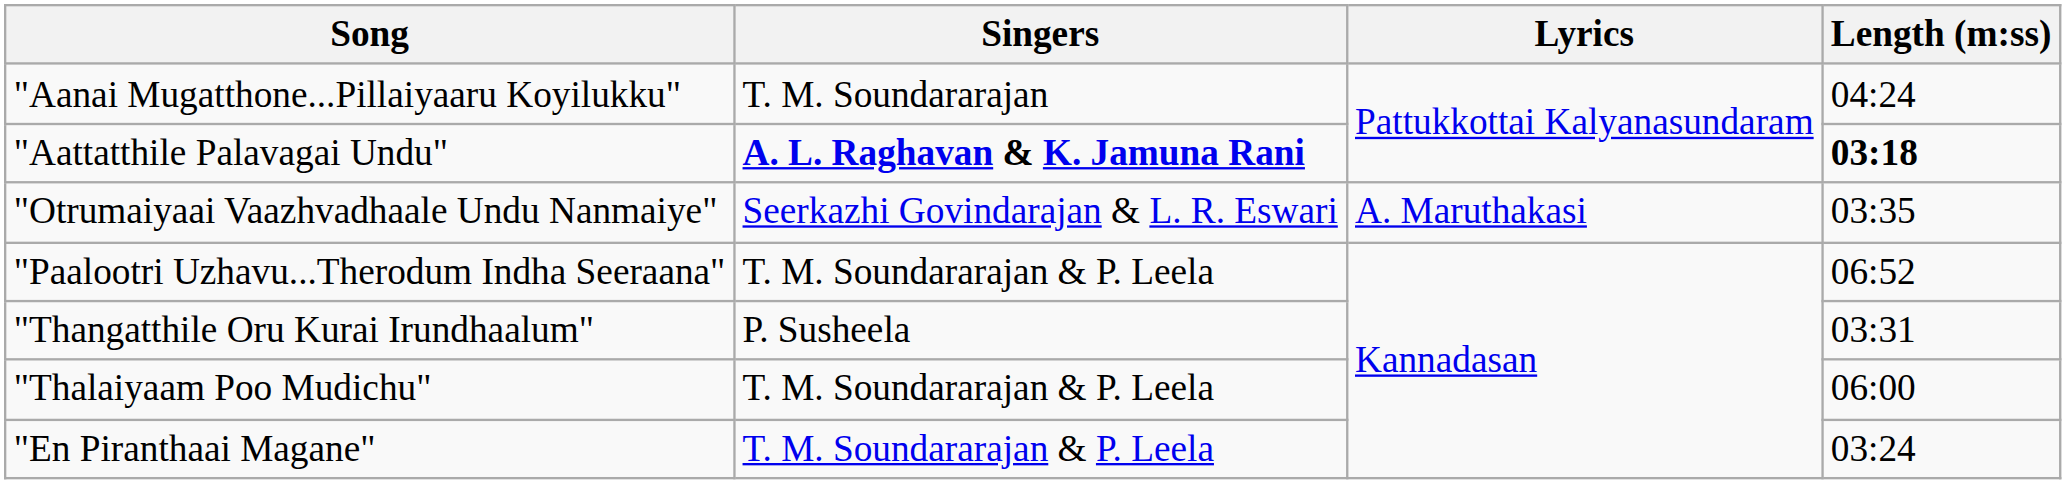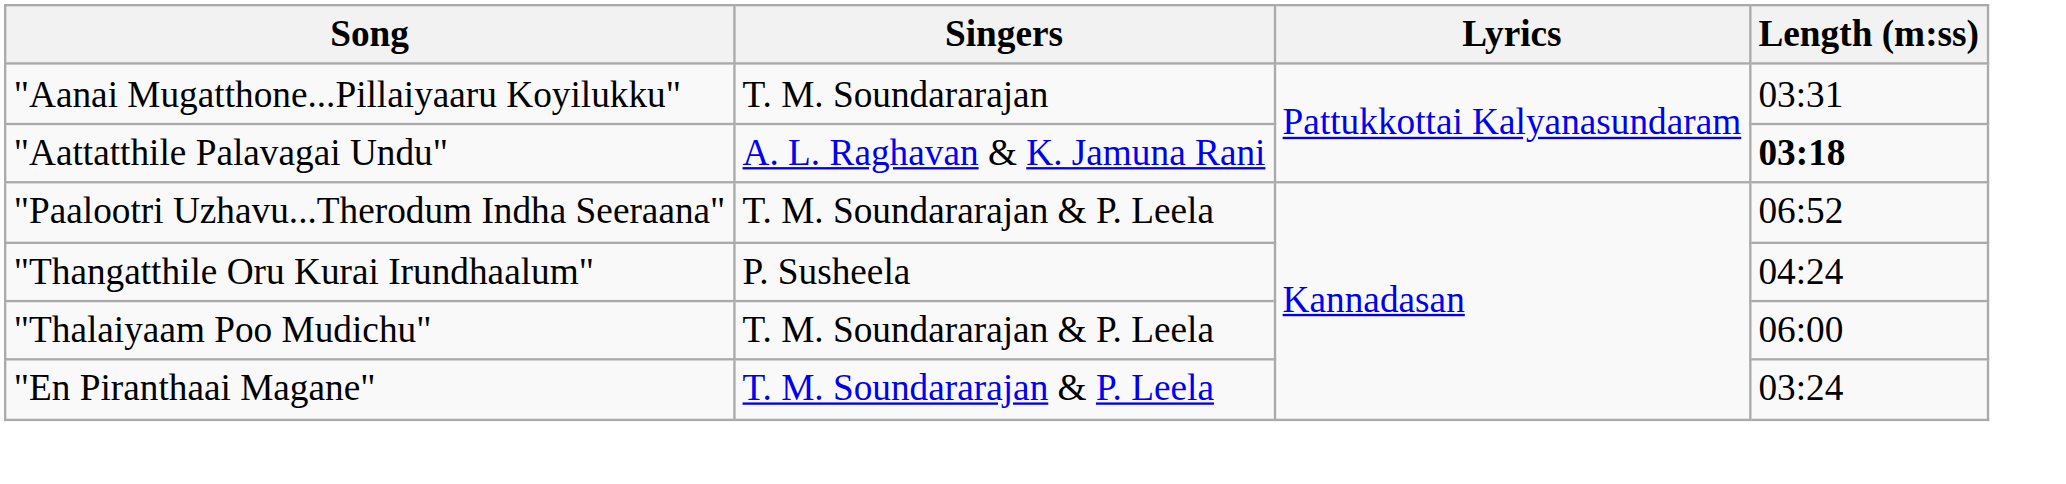 <table class="wikitable">
 <tr>
 <th>Song</th>
 <th>Singers</th>
 <th>Lyrics</th>
 <th>Length (m:ss)</th>
 </tr>
 <tr>
 <td>"Aanai Mugatthone...Pillaiyaaru Koyilukku"</td>
 <td>T. M. Soundararajan</td>
 <td rowspan=2><a href='#'>Pattukkottai Kalyanasundaram</a></td>
-<td>04:24</td>
+<td>03:31</td>
 </tr>
 <tr>
 <td>"Aattatthile Palavagai Undu"</td>
-<td><strong><a href='#'>A. L. Raghavan</a> & <a href='#'>K. Jamuna Rani</a></strong></td>
+<td><a href='#'>A. L. Raghavan</a> & <a href='#'>K. Jamuna Rani</a></td>
 <td><strong>03:18</strong></td>
-</tr>
-<tr>
-<td>"Otrumaiyaai Vaazhvadhaale Undu Nanmaiye"</td>
-<td><a href='#'>Seerkazhi Govindarajan</a> & <a href='#'>L. R. Eswari</a></td>
-<td><a href='#'>A. Maruthakasi</a></td>
-<td>03:35</td>
 </tr>
 <tr>
 <td>"Paalootri Uzhavu...Therodum Indha Seeraana"</td>
 <td>T. M. Soundararajan & P. Leela</td>
 <td rowspan=4><a href='#'>Kannadasan</a></td>
 <td>06:52</td>
 </tr>
 <tr>
 <td>"Thangatthile Oru Kurai Irundhaalum"</td>
 <td>P. Susheela</td>
-<td>03:31</td>
+<td>04:24</td>
 </tr>
 <tr>
 <td>"Thalaiyaam Poo Mudichu"</td>
 <td>T. M. Soundararajan & P. Leela</td>
 <td>06:00</td>
 </tr>
 <tr>
 <td>"En Piranthaai Magane"</td>
 <td><a href='#'>T. M. Soundararajan</a> & <a href='#'>P. Leela</a></td>
 <td>03:24</td>
 </tr>
 </table>
